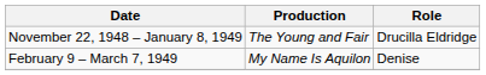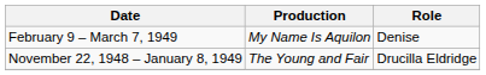 <table class="wikitable sortable">
 <tr>
 <th>Date</th>
 <th>Production</th>
 <th>Role</th>
 </tr>
 <tr>
+<td>February 9 – March 7, 1949</td>
+<td><em>My Name Is Aquilon</em></td>
+<td>Denise</td>
+</tr>
+<tr>
 <td>November 22, 1948 – January 8, 1949</td>
 <td><em>The Young and Fair</em></td>
 <td>Drucilla Eldridge</td>
 </tr>
 <tr>
-<td>February 9 – March 7, 1949</td>
-<td><em>My Name Is Aquilon</em></td>
-<td>Denise</td>
-</tr>
-<tr>
 </tr>
 </table>
